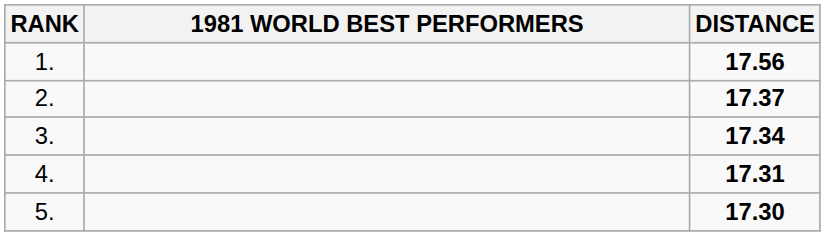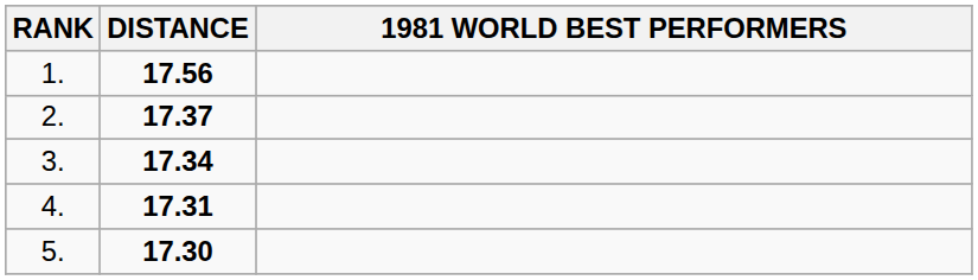 <table class="wikitable" style="border-collapse: collapse; font-size: 90%;">
 <tr>
 <th>RANK</th>
+<th align="center" style="width: 5em">DISTANCE</th>
 <th align="center" style="width: 25em">1981 WORLD BEST PERFORMERS</th>
-<th align="center" style="width: 5em">DISTANCE</th>
 </tr>
 <tr>
 <td align="center">1.</td>
+<td align="center"><strong>17.56</strong></td>
 <td></td>
-<td align="center"><strong>17.56</strong></td>
 </tr>
 <tr>
 <td align="center">2.</td>
+<td align="center"><strong>17.37</strong></td>
 <td></td>
-<td align="center"><strong>17.37</strong></td>
 </tr>
 <tr>
 <td align="center">3.</td>
+<td align="center"><strong>17.34</strong></td>
 <td></td>
-<td align="center"><strong>17.34</strong></td>
 </tr>
 <tr>
 <td align="center">4.</td>
+<td align="center"><strong>17.31</strong></td>
 <td></td>
-<td align="center"><strong>17.31</strong></td>
 </tr>
 <tr>
 <td align="center">5.</td>
+<td align="center"><strong>17.30</strong></td>
 <td></td>
-<td align="center"><strong>17.30</strong></td>
 </tr>
 </table>
